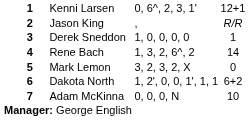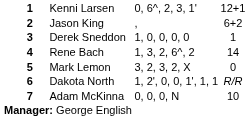 <table style="font-size: 85%" cellspacing="1" cellpadding="1" align=RIGHT>
 <tr>
 <td colspan="4"></td>
 </tr>
 <tr>
 <th width=25></th>
 <th width=25></th>
 </tr>
 <tr>
 <td></td>
 <td><strong>1</strong></td>
 <td>Kenni Larsen</td>
 <td>0, 6^, 2, 3, 1'</td>
 <td align=center>12+1</td>
 </tr>
 <tr>
 <td></td>
 <td><strong>2</strong></td>
 <td>Jason King</td>
 <td>,</td>
-<td align=center><em>R/R</em></td>
+<td align=center>6+2</td>
 </tr>
 <tr>
 <td></td>
 <td><strong>3</strong></td>
 <td>Derek Sneddon</td>
 <td>1, 0, 0, 0, 0</td>
 <td align=center>1</td>
 </tr>
 <tr>
 <td></td>
 <td><strong>4</strong></td>
 <td>Rene Bach</td>
 <td>1, 3, 2, 6^, 2</td>
 <td align=center>14</td>
 </tr>
 <tr>
 <td></td>
 <td><strong>5</strong></td>
 <td>Mark Lemon</td>
 <td>3, 2, 3, 2, X</td>
 <td align=center>0</td>
 </tr>
 <tr>
 <td></td>
 <td><strong>6</strong></td>
 <td>Dakota North</td>
 <td>1, 2', 0, 0, 1', 1, 1</td>
-<td align=center>6+2</td>
+<td align=center><em>R/R</em></td>
 </tr>
 <tr>
 <td></td>
 <td><strong>7</strong></td>
 <td>Adam McKinna</td>
 <td>0, 0, 0, N</td>
 <td align=center>10</td>
 </tr>
 <tr>
 <td colspan=3><strong>Manager:</strong> George English</td>
 </tr>
 <tr>
 <td colspan=4></td>
 </tr>
 </table>
